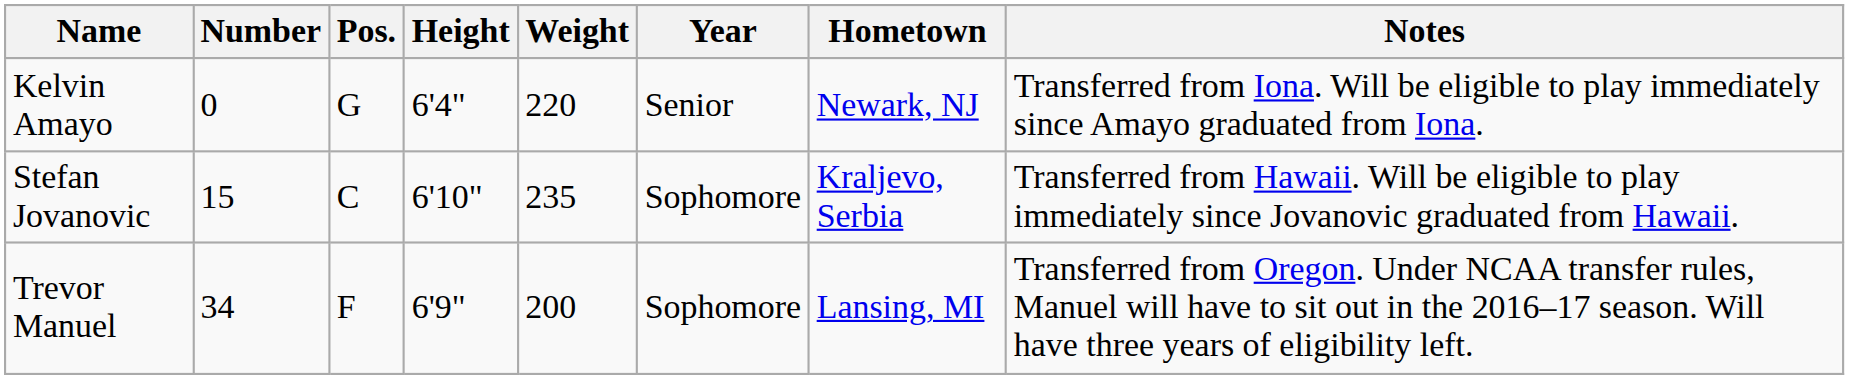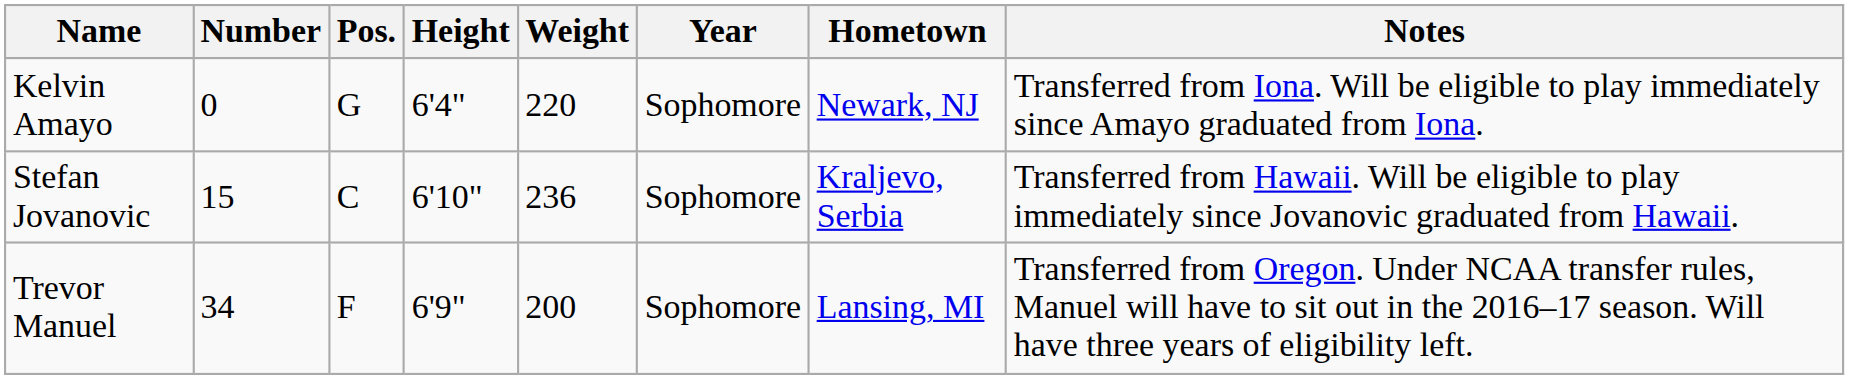 <table class="wikitable sortable" border="1">
 <tr>
 <th>Name</th>
 <th>Number</th>
 <th>Pos.</th>
 <th>Height</th>
 <th>Weight</th>
 <th>Year</th>
 <th>Hometown</th>
 <th class="unsortable">Notes</th>
 </tr>
 <tr>
 <td>Kelvin Amayo</td>
 <td>0</td>
 <td>G</td>
 <td>6'4"</td>
 <td>220</td>
-<td>Senior</td>
+<td>Sophomore</td>
 <td><a href='#'>Newark, NJ</a></td>
 <td>Transferred from <a href='#'>Iona</a>. Will be eligible to play immediately since Amayo graduated from <a href='#'>Iona</a>.</td>
 </tr>
 <tr>
 <td>Stefan Jovanovic</td>
 <td>15</td>
 <td>C</td>
 <td>6'10"</td>
-<td>235</td>
+<td>236</td>
 <td>Sophomore</td>
 <td><a href='#'>Kraljevo, Serbia</a></td>
 <td>Transferred from <a href='#'>Hawaii</a>. Will be eligible to play immediately since Jovanovic graduated from <a href='#'>Hawaii</a>.</td>
 </tr>
 <tr>
 <td>Trevor Manuel</td>
 <td>34</td>
 <td>F</td>
 <td>6'9"</td>
 <td>200</td>
 <td>Sophomore</td>
 <td><a href='#'>Lansing, MI</a></td>
 <td>Transferred from <a href='#'>Oregon</a>. Under NCAA transfer rules, Manuel will have to sit out in the 2016–17 season. Will have three years of eligibility left.</td>
 </tr>
 </table>
